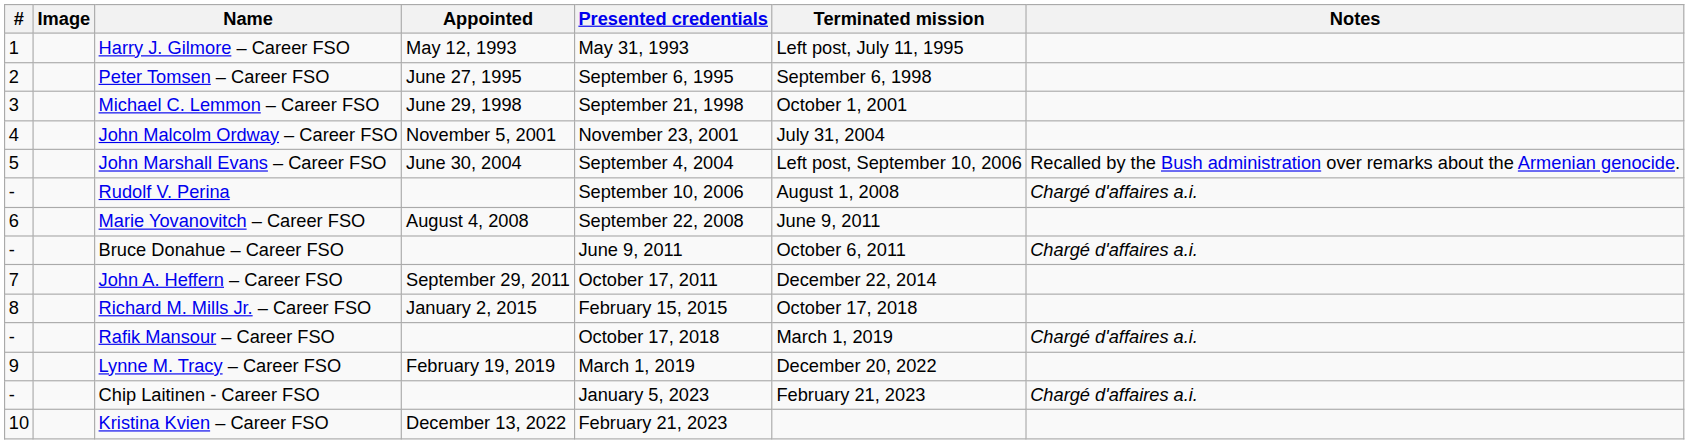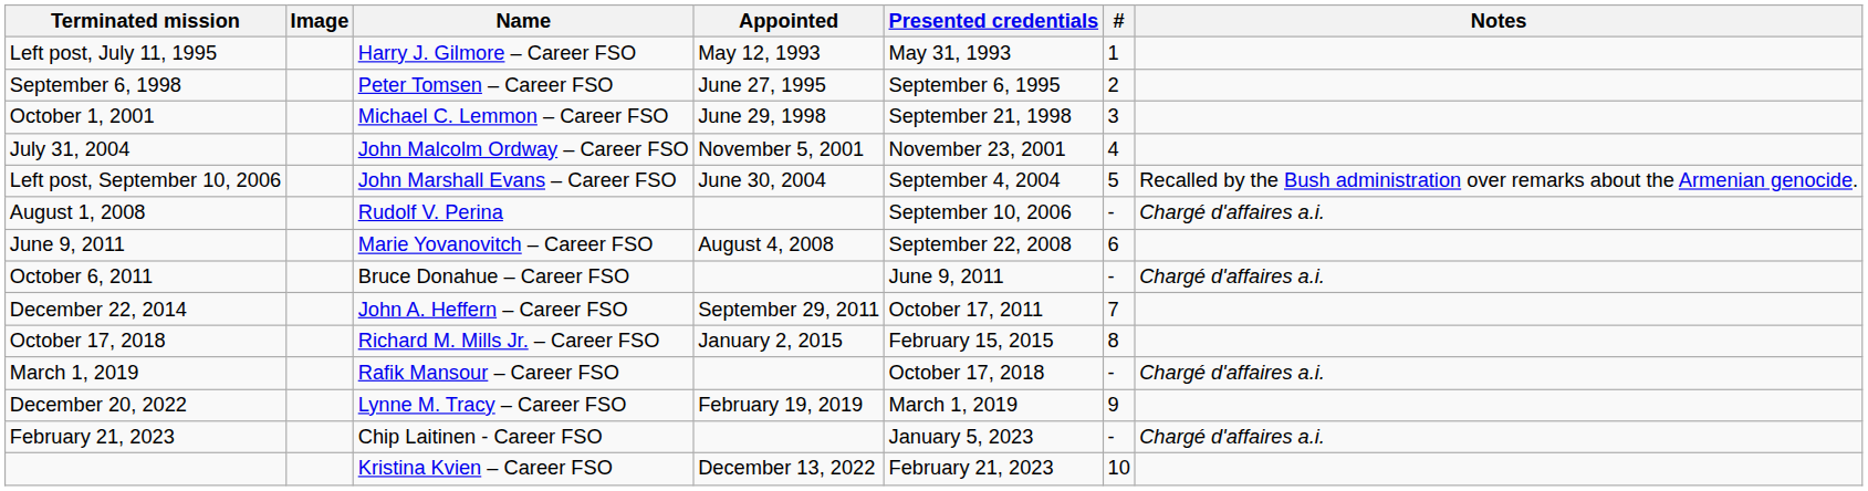 <table class="wikitable">
 <tr>
-<th>#</th>
+<th>Terminated mission</th>
 <th>Image</th>
 <th>Name</th>
 <th>Appointed</th>
 <th><a href='#'>Presented credentials</a></th>
-<th>Terminated mission</th>
+<th>#</th>
 <th>Notes</th>
 </tr>
 <tr>
-<td>1</td>
+<td>Left post, July 11, 1995</td>
 <td></td>
 <td><a href='#'>Harry J. Gilmore</a> – Career FSO</td>
 <td>May 12, 1993</td>
 <td>May 31, 1993</td>
-<td>Left post, July 11, 1995</td>
+<td>1</td>
 <td></td>
 </tr>
 <tr>
-<td>2</td>
+<td>September 6, 1998</td>
 <td></td>
 <td><a href='#'>Peter Tomsen</a> – Career FSO</td>
 <td>June 27, 1995</td>
 <td>September 6, 1995</td>
-<td>September 6, 1998</td>
+<td>2</td>
 <td></td>
 </tr>
 <tr>
-<td>3</td>
+<td>October 1, 2001</td>
 <td></td>
 <td><a href='#'>Michael C. Lemmon</a> – Career FSO</td>
 <td>June 29, 1998</td>
 <td>September 21, 1998</td>
-<td>October 1, 2001</td>
+<td>3</td>
 <td></td>
 </tr>
 <tr>
-<td>4</td>
+<td>July 31, 2004</td>
 <td></td>
 <td><a href='#'>John Malcolm Ordway</a> – Career FSO</td>
 <td>November 5, 2001</td>
 <td>November 23, 2001</td>
-<td>July 31, 2004</td>
+<td>4</td>
 <td></td>
 </tr>
 <tr>
-<td>5</td>
+<td>Left post, September 10, 2006</td>
 <td></td>
 <td><a href='#'>John Marshall Evans</a> – Career FSO</td>
 <td>June 30, 2004</td>
 <td>September 4, 2004</td>
-<td>Left post, September 10, 2006</td>
+<td>5</td>
 <td>Recalled by the <a href='#'>Bush administration</a> over remarks about the <a href='#'>Armenian genocide</a>.</td>
 </tr>
 <tr>
-<td>-</td>
+<td>August 1, 2008</td>
 <td></td>
 <td><a href='#'>Rudolf V. Perina</a></td>
 <td></td>
 <td>September 10, 2006</td>
-<td>August 1, 2008</td>
+<td>-</td>
 <td><em>Chargé d'affaires a.i.</em></td>
 </tr>
 <tr>
-<td>6</td>
+<td>June 9, 2011</td>
 <td></td>
 <td><a href='#'>Marie Yovanovitch</a> – Career FSO</td>
 <td>August 4, 2008</td>
 <td>September 22, 2008</td>
-<td>June 9, 2011</td>
+<td>6</td>
 <td></td>
 </tr>
 <tr>
-<td>-</td>
+<td>October 6, 2011</td>
 <td></td>
 <td>Bruce Donahue – Career FSO</td>
 <td></td>
 <td>June 9, 2011</td>
-<td>October 6, 2011</td>
+<td>-</td>
 <td><em>Chargé d'affaires a.i.</em></td>
 </tr>
 <tr>
-<td>7</td>
+<td>December 22, 2014</td>
 <td></td>
 <td><a href='#'>John A. Heffern</a> – Career FSO</td>
 <td>September 29, 2011</td>
 <td>October 17, 2011</td>
-<td>December 22, 2014</td>
+<td>7</td>
 <td></td>
 </tr>
 <tr>
-<td>8</td>
+<td>October 17, 2018</td>
 <td></td>
 <td><a href='#'>Richard M. Mills Jr.</a> – Career FSO</td>
 <td>January 2, 2015</td>
 <td>February 15, 2015</td>
-<td>October 17, 2018</td>
+<td>8</td>
 <td></td>
 </tr>
 <tr>
-<td>-</td>
+<td>March 1, 2019</td>
 <td></td>
 <td><a href='#'>Rafik Mansour</a> – Career FSO</td>
 <td></td>
 <td>October 17, 2018</td>
-<td>March 1, 2019</td>
+<td>-</td>
 <td><em>Chargé d'affaires a.i.</em></td>
 </tr>
 <tr>
-<td>9</td>
+<td>December 20, 2022</td>
 <td></td>
 <td><a href='#'>Lynne M. Tracy</a> – Career FSO</td>
 <td>February 19, 2019</td>
 <td>March 1, 2019</td>
-<td>December 20, 2022</td>
+<td>9</td>
 <td></td>
 </tr>
 <tr>
-<td>-</td>
+<td>February 21, 2023</td>
 <td></td>
 <td>Chip Laitinen - Career FSO</td>
 <td></td>
 <td>January 5, 2023</td>
-<td>February 21, 2023</td>
+<td>-</td>
 <td><em>Chargé d'affaires a.i.</em></td>
 </tr>
 <tr>
-<td>10</td>
+<td></td>
 <td></td>
 <td><a href='#'>Kristina Kvien</a> – Career FSO</td>
 <td>December 13, 2022</td>
 <td>February 21, 2023</td>
-<td></td>
+<td>10</td>
 <td></td>
 </tr>
 </table>
